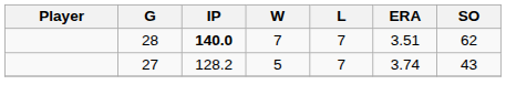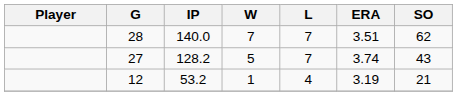 <table class="wikitable sortable">
 <tr>
 <th bgcolor="#DDDDFF" width="16%">Player</th>
 <th bgcolor="#DDDDFF" width="9%">G</th>
 <th bgcolor="#DDDDFF" width="9%">IP</th>
 <th bgcolor="#DDDDFF" width="9%">W</th>
 <th bgcolor="#DDDDFF" width="9%">L</th>
 <th bgcolor="#DDDDFF" width="9%">ERA</th>
 <th bgcolor="#DDDDFF" width="9%">SO</th>
 </tr>
 <tr align="center">
 <td></td>
 <td>28</td>
-<td><strong>140.0</strong></td>
+<td>140.0</td>
 <td>7</td>
 <td>7</td>
 <td>3.51</td>
 <td>62</td>
 </tr>
 <tr align="center">
 <td></td>
 <td>27</td>
 <td>128.2</td>
 <td>5</td>
 <td>7</td>
 <td>3.74</td>
 <td>43</td>
 </tr>
 <tr align="center">
+<td></td>
+<td>12</td>
+<td>53.2</td>
+<td>1</td>
+<td>4</td>
+<td>3.19</td>
+<td>21</td>
+</tr>
+<tr align="center">
 </tr>
 </table>
